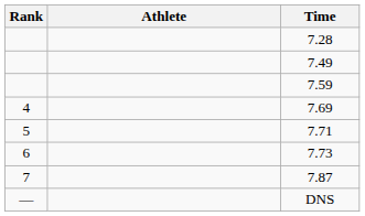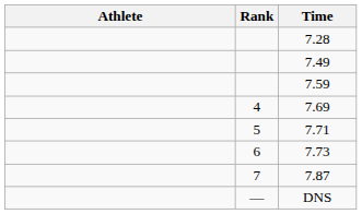 <table class=wikitable style="text-align:center">
 <tr>
+<th width=250>Athlete</th>
 <th width=40>Rank</th>
-<th width=250>Athlete</th>
 <th width=80>Time</th>
 </tr>
 <tr>
+<td align=left></td>
 <td></td>
-<td align=left></td>
 <td>7.28</td>
 </tr>
 <tr>
+<td align=left></td>
 <td></td>
-<td align=left></td>
 <td>7.49</td>
 </tr>
 <tr>
+<td align=left></td>
 <td></td>
-<td align=left></td>
 <td>7.59</td>
 </tr>
 <tr>
+<td align=left></td>
 <td>4</td>
-<td align=left></td>
 <td>7.69</td>
 </tr>
 <tr>
+<td align=left></td>
 <td>5</td>
-<td align=left></td>
 <td>7.71</td>
 </tr>
 <tr>
+<td align=left></td>
 <td>6</td>
-<td align=left></td>
 <td>7.73</td>
 </tr>
 <tr>
+<td align=left></td>
 <td>7</td>
-<td align=left></td>
 <td>7.87</td>
 </tr>
 <tr>
+<td align=left></td>
 <td>—</td>
-<td align=left></td>
 <td>DNS</td>
 </tr>
 </table>
